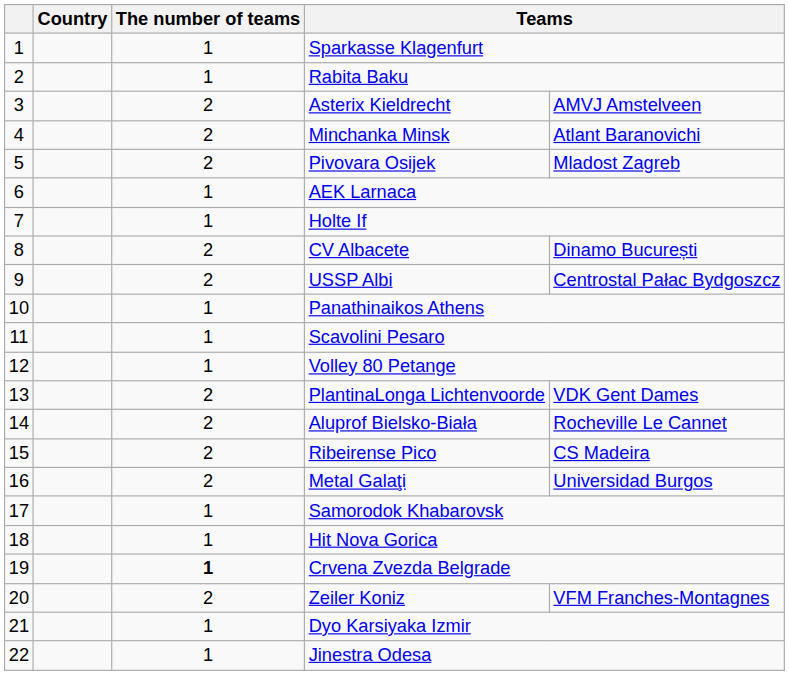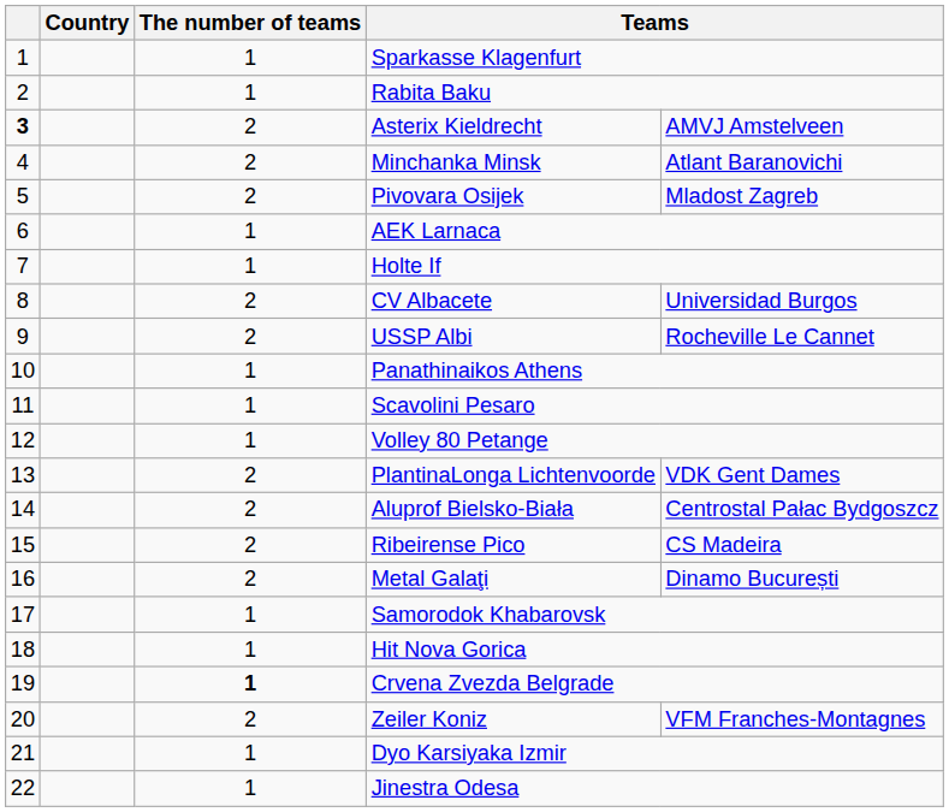 <table class="wikitable" style="text-align:left">
 <tr>
 <th></th>
 <th>Country</th>
 <th>The number of teams</th>
 <th colspan=2>Teams</th>
 </tr>
 <tr>
 <td align="center">1</td>
 <td></td>
 <td align="center">1</td>
 <td colspan=2><a href='#'>Sparkasse Klagenfurt</a></td>
 </tr>
 <tr>
 <td align="center">2</td>
 <td></td>
 <td align="center">1</td>
 <td colspan=2><a href='#'>Rabita Baku</a></td>
 </tr>
 <tr>
-<td align="center">3</td>
+<td align="center"><strong>3</strong></td>
 <td></td>
 <td align="center">2</td>
 <td><a href='#'>Asterix Kieldrecht</a></td>
 <td><a href='#'>AMVJ Amstelveen</a></td>
 </tr>
 <tr>
 <td align="center">4</td>
 <td></td>
 <td align="center">2</td>
 <td><a href='#'>Minchanka Minsk</a></td>
 <td><a href='#'>Atlant Baranovichi</a></td>
 </tr>
 <tr>
 <td align="center">5</td>
 <td></td>
 <td align="center">2</td>
 <td><a href='#'>Pivovara Osijek</a></td>
 <td><a href='#'>Mladost Zagreb</a></td>
 </tr>
 <tr>
 <td align="center">6</td>
 <td></td>
 <td align="center">1</td>
 <td colspan=2><a href='#'>AEK Larnaca</a></td>
 </tr>
 <tr>
 <td align="center">7</td>
 <td></td>
 <td align="center">1</td>
 <td colspan=2><a href='#'>Holte If</a></td>
 </tr>
 <tr>
 <td align="center">8</td>
 <td></td>
 <td align="center">2</td>
 <td><a href='#'>CV Albacete</a></td>
-<td><a href='#'>Dinamo București</a></td>
+<td><a href='#'>Universidad Burgos</a></td>
 </tr>
 <tr>
 <td align="center">9</td>
 <td></td>
 <td align="center">2</td>
 <td><a href='#'>USSP Albi</a></td>
-<td><a href='#'>Centrostal Pałac Bydgoszcz</a></td>
+<td><a href='#'>Rocheville Le Cannet</a></td>
 </tr>
 <tr>
 <td align="center">10</td>
 <td></td>
 <td align="center">1</td>
 <td colspan=2><a href='#'>Panathinaikos Athens</a></td>
 </tr>
 <tr>
 <td align="center">11</td>
 <td></td>
 <td align="center">1</td>
 <td colspan=2><a href='#'>Scavolini Pesaro</a></td>
 </tr>
 <tr>
 <td align="center">12</td>
 <td></td>
 <td align="center">1</td>
 <td colspan=2><a href='#'>Volley 80 Petange</a></td>
 </tr>
 <tr>
 <td align="center">13</td>
 <td></td>
 <td align="center">2</td>
 <td><a href='#'>PlantinaLonga Lichtenvoorde</a></td>
 <td><a href='#'>VDK Gent Dames</a></td>
 </tr>
 <tr>
 <td align="center">14</td>
 <td></td>
 <td align="center">2</td>
 <td><a href='#'>Aluprof Bielsko-Biała</a></td>
-<td><a href='#'>Rocheville Le Cannet</a></td>
+<td><a href='#'>Centrostal Pałac Bydgoszcz</a></td>
 </tr>
 <tr>
 <td align="center">15</td>
 <td></td>
 <td align="center">2</td>
 <td><a href='#'>Ribeirense Pico</a></td>
 <td><a href='#'>CS Madeira</a></td>
 </tr>
 <tr>
 <td align="center">16</td>
 <td></td>
 <td align="center">2</td>
 <td><a href='#'>Metal Galaţi</a></td>
-<td><a href='#'>Universidad Burgos</a></td>
+<td><a href='#'>Dinamo București</a></td>
 </tr>
 <tr>
 <td align="center">17</td>
 <td></td>
 <td align="center">1</td>
 <td colspan=2><a href='#'>Samorodok Khabarovsk</a></td>
 </tr>
 <tr>
 <td align="center">18</td>
 <td></td>
 <td align="center">1</td>
 <td colspan=2><a href='#'>Hit Nova Gorica</a></td>
 </tr>
 <tr>
 <td align="center">19</td>
 <td></td>
 <td align="center"><strong>1</strong></td>
 <td colspan=2><a href='#'>Crvena Zvezda Belgrade</a></td>
 </tr>
 <tr>
 <td align="center">20</td>
 <td></td>
 <td align="center">2</td>
 <td><a href='#'>Zeiler Koniz</a></td>
 <td><a href='#'>VFM Franches-Montagnes</a></td>
 </tr>
 <tr>
 <td align="center">21</td>
 <td></td>
 <td align="center">1</td>
 <td colspan=2><a href='#'>Dyo Karsiyaka Izmir</a></td>
 </tr>
 <tr>
 <td align="center">22</td>
 <td></td>
 <td align="center">1</td>
 <td colspan=2><a href='#'>Jinestra Odesa</a></td>
 </tr>
 </table>
